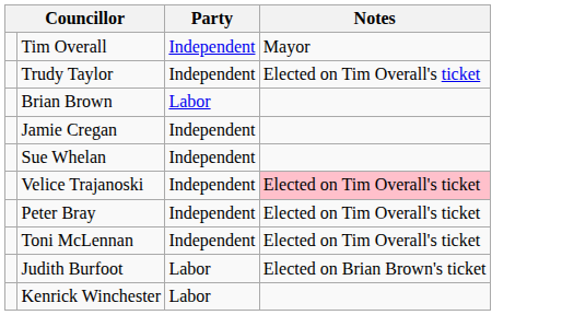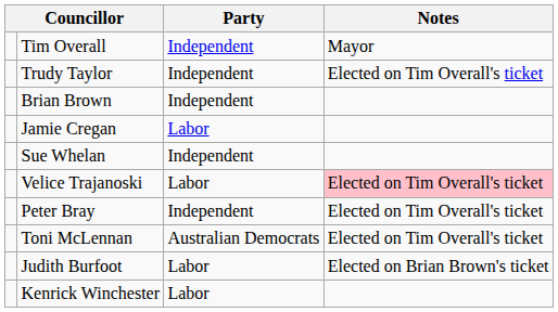 <table class="wikitable">
 <tr>
 <th colspan="2">Councillor</th>
 <th>Party</th>
 <th>Notes</th>
 </tr>
 <tr>
 <td> </td>
 <td>Tim Overall</td>
 <td><a href='#'>Independent</a></td>
 <td>Mayor</td>
 </tr>
 <tr>
 <td> </td>
 <td>Trudy Taylor</td>
 <td>Independent</td>
 <td>Elected on Tim Overall's <a href='#'>ticket</a></td>
 </tr>
 <tr>
 <td> </td>
 <td>Brian Brown</td>
-<td><a href='#'>Labor</a></td>
+<td>Independent</td>
 <td></td>
 </tr>
 <tr>
 <td> </td>
 <td>Jamie Cregan</td>
-<td>Independent</td>
+<td><a href='#'>Labor</a></td>
 <td></td>
 </tr>
 <tr>
 <td> </td>
 <td>Sue Whelan</td>
 <td>Independent</td>
 <td></td>
 </tr>
 <tr>
 <td> </td>
 <td>Velice Trajanoski</td>
-<td>Independent</td>
+<td>Labor</td>
 <td style="background: pink;">Elected on Tim Overall's ticket</td>
 </tr>
 <tr>
 <td> </td>
 <td>Peter Bray</td>
 <td>Independent</td>
 <td>Elected on Tim Overall's ticket</td>
 </tr>
 <tr>
 <td> </td>
 <td>Toni McLennan</td>
-<td>Independent</td>
+<td>Australian Democrats</td>
 <td>Elected on Tim Overall's ticket</td>
 </tr>
 <tr>
 <td> </td>
 <td>Judith Burfoot</td>
 <td>Labor</td>
 <td>Elected on Brian Brown's ticket</td>
 </tr>
 <tr>
 <td> </td>
 <td>Kenrick Winchester</td>
 <td>Labor</td>
 <td></td>
 </tr>
 </table>
